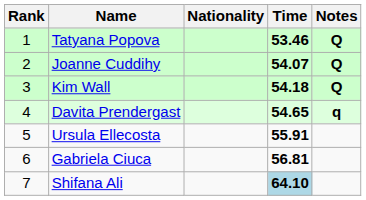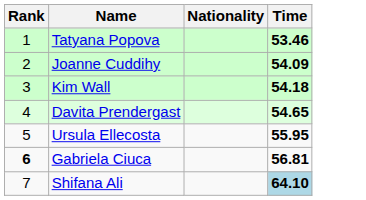 <table class="wikitable sortable" style="text-align:center">
 <tr>
 <th>Rank</th>
 <th>Name</th>
 <th>Nationality</th>
 <th>Time</th>
-<th>Notes</th>
 </tr>
 <tr bgcolor=ccffcc>
 <td>1</td>
 <td align=left><a href='#'>Tatyana Popova</a></td>
 <td align=left></td>
 <td><strong>53.46</strong></td>
-<td><strong>Q</strong></td>
 </tr>
 <tr bgcolor=ccffcc>
 <td>2</td>
 <td align=left><a href='#'>Joanne Cuddihy</a></td>
 <td align=left></td>
-<td><strong>54.07</strong></td>
-<td><strong>Q</strong></td>
+<td><strong>54.09</strong></td>
 </tr>
 <tr bgcolor=ccffcc>
 <td>3</td>
 <td align=left><a href='#'>Kim Wall</a></td>
 <td align=left></td>
 <td><strong>54.18</strong></td>
-<td><strong>Q</strong></td>
 </tr>
 <tr bgcolor=ddffdd>
 <td>4</td>
 <td align=left><a href='#'>Davita Prendergast</a></td>
 <td align=left></td>
 <td><strong>54.65</strong></td>
-<td><strong>q</strong></td>
 </tr>
 <tr>
 <td>5</td>
 <td align=left><a href='#'>Ursula Ellecosta</a></td>
 <td align=left></td>
-<td><strong>55.91</strong></td>
-<td></td>
+<td><strong>55.95</strong></td>
 </tr>
 <tr>
-<td>6</td>
+<td><strong>6</strong></td>
 <td align=left><a href='#'>Gabriela Ciuca</a></td>
 <td align=left></td>
 <td><strong>56.81</strong></td>
-<td></td>
 </tr>
 <tr>
 <td>7</td>
 <td align=left><a href='#'>Shifana Ali</a></td>
 <td align=left></td>
 <td style="background: lightblue;"><strong>64.10</strong></td>
-<td></td>
 </tr>
 </table>
